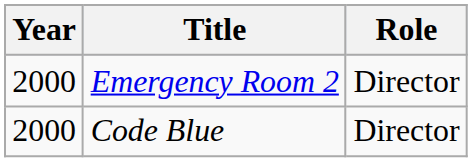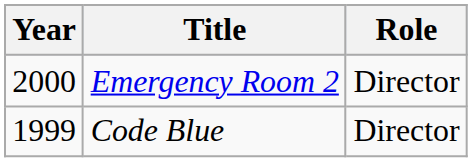 <table class="wikitable">
 <tr style="background:#b0c4de; text-align:center;">
 <th scope="col">Year</th>
 <th scope="col">Title</th>
 <th scope="col">Role</th>
 </tr>
 <tr>
 <td>2000</td>
 <td><em><a href='#'>Emergency Room 2</a></em></td>
 <td>Director</td>
 </tr>
 <tr>
-<td>2000</td>
+<td>1999</td>
 <td><em>Code Blue</em></td>
 <td>Director</td>
 </tr>
 </table>
